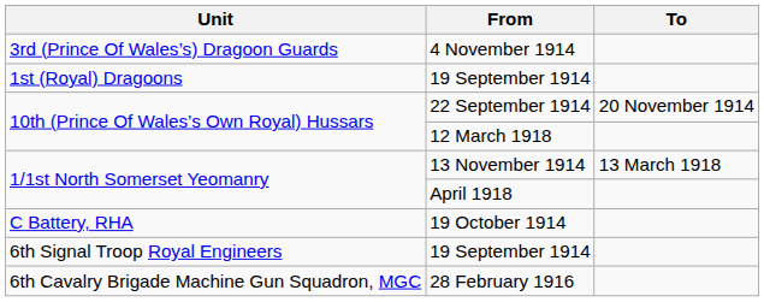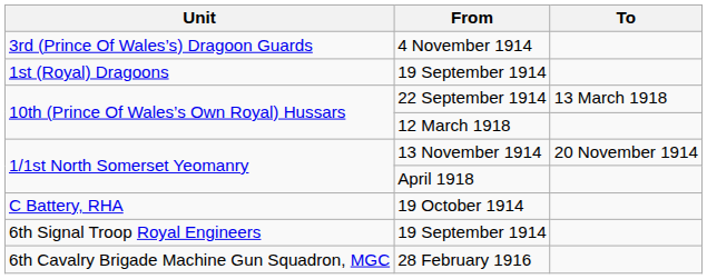 <table class="wikitable">
 <tr>
 <th>Unit</th>
 <th>From</th>
 <th>To</th>
 </tr>
 <tr>
 <td><a href='#'>3rd (Prince Of Wales’s) Dragoon Guards</a></td>
 <td>4 November 1914</td>
 <td></td>
 </tr>
 <tr>
 <td><a href='#'>1st (Royal) Dragoons</a></td>
 <td>19 September 1914</td>
 <td></td>
 </tr>
 <tr>
 <td rowspan=2><a href='#'>10th (Prince Of Wales’s Own Royal) Hussars</a></td>
 <td>22 September 1914</td>
-<td>20 November 1914</td>
+<td>13 March 1918</td>
 </tr>
 <tr>
 <td>12 March 1918</td>
 <td></td>
 </tr>
 <tr>
 <td rowspan=2><a href='#'>1/1st North Somerset Yeomanry</a></td>
 <td>13 November 1914</td>
-<td>13 March 1918</td>
+<td>20 November 1914</td>
 </tr>
 <tr>
 <td>April 1918</td>
 <td></td>
 </tr>
 <tr>
 <td><a href='#'>C Battery, RHA</a></td>
 <td>19 October 1914</td>
 <td></td>
 </tr>
 <tr>
 <td>6th Signal Troop <a href='#'>Royal Engineers</a></td>
 <td>19 September 1914</td>
 <td></td>
 </tr>
 <tr>
 <td>6th Cavalry Brigade Machine Gun Squadron, <a href='#'>MGC</a></td>
 <td>28 February 1916</td>
 <td></td>
 </tr>
 </table>
